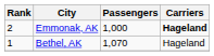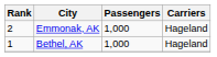 <table class="wikitable" style="font-size: 90%" width= align=>
 <tr>
 <th>Rank</th>
 <th>City</th>
 <th>Passengers</th>
 <th>Carriers</th>
 </tr>
 <tr>
 <td>2</td>
 <td> <a href='#'>Emmonak, AK</a></td>
 <td>1,000</td>
-<td><strong>Hageland</strong></td>
+<td>Hageland</td>
 </tr>
 <tr>
 <td>1</td>
 <td> <a href='#'>Bethel, AK</a></td>
-<td>1,070</td>
+<td>1,000</td>
 <td>Hageland</td>
 </tr>
 <tr>
 </tr>
 </table>
